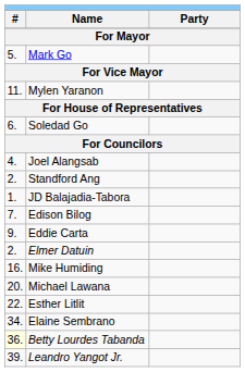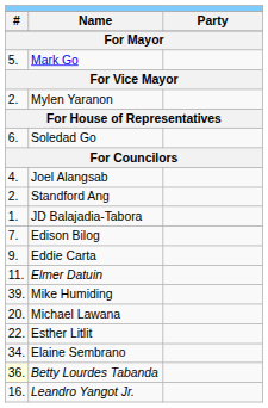 <table class="wikitable" style="font-size:90%">
 <tr>
 <td colspan="5" bgcolor="#7dcbff"></td>
 </tr>
 <tr>
 </tr>
 <tr>
 <th>#</th>
 <th width=150px>Name</th>
 <th colspan=2 width=110px>Party</th>
 </tr>
 <tr>
 </tr>
 <tr>
 <th colspan=5>For Mayor</th>
 </tr>
 <tr>
 <td>5.</td>
 <td><a href='#'>Mark Go</a></td>
 <td></td>
 </tr>
 <tr>
 <th colspan=5>For Vice Mayor</th>
 </tr>
 <tr>
-<td>11.</td>
+<td>2.</td>
 <td>Mylen Yaranon</td>
 <td></td>
 </tr>
 <tr>
 <th colspan=5>For House of Representatives</th>
 </tr>
 <tr>
 <td>6.</td>
 <td>Soledad Go</td>
 <td></td>
 </tr>
 <tr>
 <th colspan="5">For Councilors</th>
 </tr>
 <tr>
 <td>4.</td>
 <td>Joel Alangsab</td>
 <td></td>
 </tr>
 <tr>
 <td>2.</td>
 <td>Standford Ang</td>
 <td></td>
 </tr>
 <tr>
 <td>1.</td>
 <td>JD Balajadia-Tabora</td>
 <td></td>
 </tr>
 <tr>
 <td>7.</td>
 <td>Edison Bilog</td>
 <td></td>
 </tr>
 <tr>
 <td>9.</td>
 <td>Eddie Carta</td>
 <td></td>
 </tr>
 <tr>
-<td>2.</td>
+<td>11.</td>
 <td><em>Elmer Datuin</em></td>
 <td></td>
 </tr>
 <tr>
-<td>16.</td>
+<td>39.</td>
 <td>Mike Humiding</td>
 <td></td>
 </tr>
 <tr>
 <td>20.</td>
 <td>Michael Lawana</td>
 <td></td>
 </tr>
 <tr>
 <td>22.</td>
 <td>Esther Litlit</td>
 <td></td>
 </tr>
 <tr>
 <td>34.</td>
 <td>Elaine Sembrano</td>
 <td></td>
 </tr>
 <tr>
 <td style="background: lightyellow;">36.</td>
 <td><em>Betty Lourdes Tabanda</em></td>
 <td></td>
 </tr>
 <tr>
-<td>39.</td>
+<td>16.</td>
 <td><em>Leandro Yangot Jr.</em></td>
 <td></td>
 </tr>
 </table>
